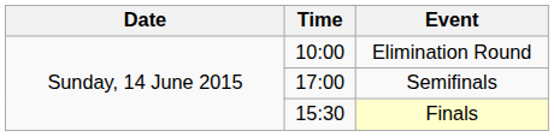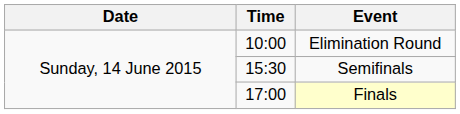 <table class = "wikitable" style="text-align:center;">
 <tr>
 <th width=220>Date</th>
 <th width=50>Time</th>
 <th width=150>Event</th>
 </tr>
 <tr>
 <td rowspan=3>Sunday, 14 June 2015</td>
 <td>10:00</td>
 <td>Elimination Round</td>
 </tr>
 <tr>
-<td>17:00</td>
+<td>15:30</td>
 <td>Semifinals</td>
 </tr>
 <tr>
-<td>15:30</td>
+<td>17:00</td>
 <td bgcolor=ffffcc>Finals</td>
 </tr>
 </table>
